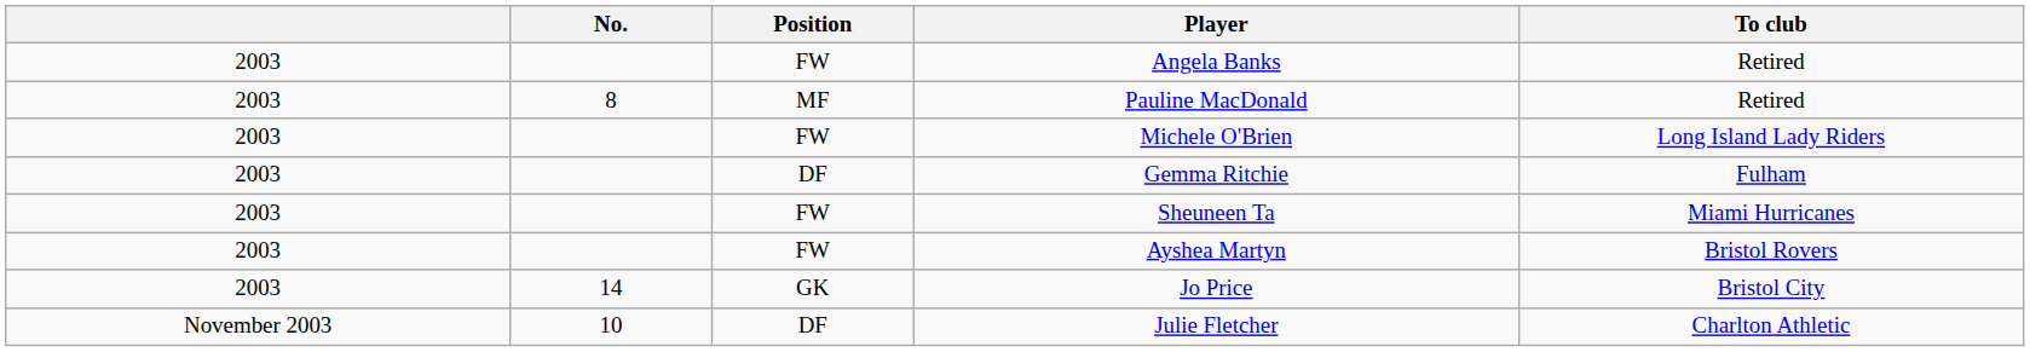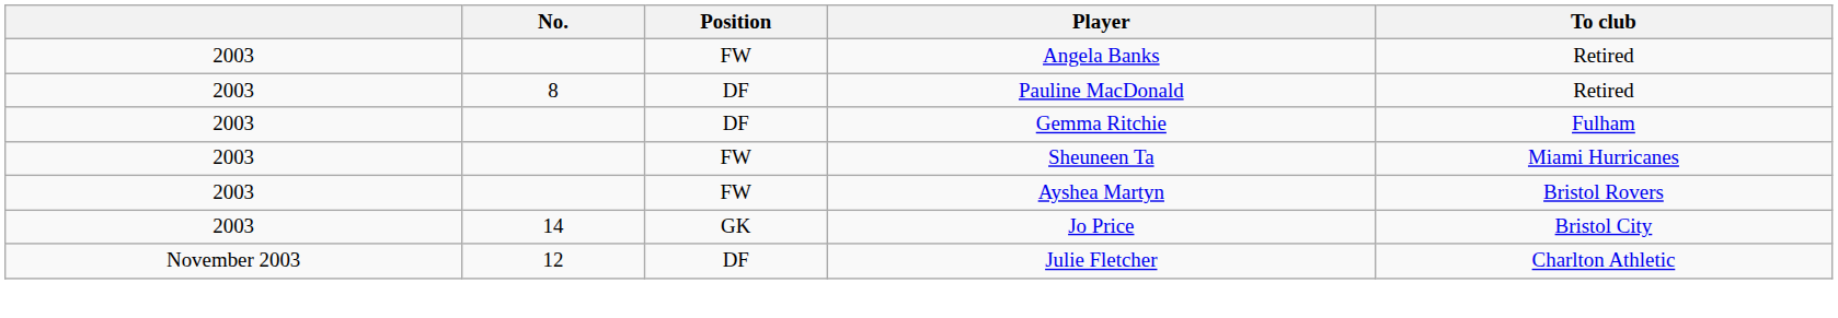 <table class="wikitable sortable" style="width:95%; text-align:center; font-size:85%; text-align:center;">
 <tr>
 <th width="25%"></th>
 <th width="10%">No.</th>
 <th width="10%">Position</th>
 <th>Player</th>
 <th width="25%">To club</th>
 </tr>
 <tr>
 <td>2003</td>
 <td></td>
 <td>FW</td>
 <td> <a href='#'>Angela Banks</a></td>
 <td>Retired</td>
 </tr>
 <tr>
 <td>2003</td>
 <td>8</td>
-<td>MF</td>
+<td>DF</td>
 <td> <a href='#'>Pauline MacDonald</a></td>
 <td>Retired</td>
-</tr>
-<tr>
-<td>2003</td>
-<td></td>
-<td>FW</td>
-<td> <a href='#'>Michele O'Brien</a></td>
-<td> <a href='#'>Long Island Lady Riders</a></td>
 </tr>
 <tr>
 <td>2003</td>
 <td></td>
 <td>DF</td>
 <td> <a href='#'>Gemma Ritchie</a></td>
 <td> <a href='#'>Fulham</a></td>
 </tr>
 <tr>
 <td>2003</td>
 <td></td>
 <td>FW</td>
 <td> <a href='#'>Sheuneen Ta</a></td>
 <td> <a href='#'>Miami Hurricanes</a></td>
 </tr>
 <tr>
 <td>2003</td>
 <td></td>
 <td>FW</td>
 <td> <a href='#'>Ayshea Martyn</a></td>
 <td> <a href='#'>Bristol Rovers</a></td>
 </tr>
 <tr>
 <td>2003</td>
 <td>14</td>
 <td>GK</td>
 <td> <a href='#'>Jo Price</a></td>
 <td> <a href='#'>Bristol City</a></td>
 </tr>
 <tr>
 <td>November 2003</td>
-<td>10</td>
+<td>12</td>
 <td>DF</td>
 <td> <a href='#'>Julie Fletcher</a></td>
 <td> <a href='#'>Charlton Athletic</a></td>
 </tr>
 </table>
